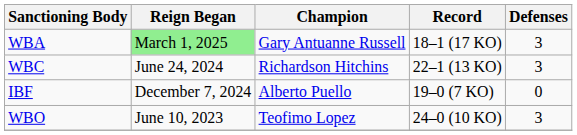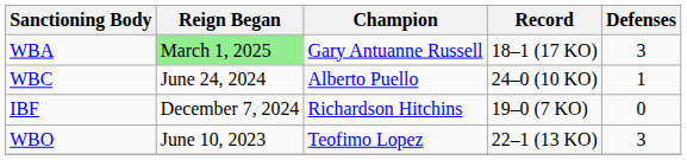 <table class="wikitable">
 <tr>
 <th>Sanctioning Body</th>
 <th>Reign Began</th>
 <th>Champion</th>
 <th>Record</th>
 <th>Defenses</th>
 </tr>
 <tr>
 <td><a href='#'>WBA</a></td>
 <td style="background: lightgreen;">March 1, 2025</td>
 <td><a href='#'>Gary Antuanne Russell</a></td>
 <td>18–1 (17 KO)</td>
 <td align=center>3</td>
 </tr>
 <tr>
 <td><a href='#'>WBC</a></td>
 <td>June 24, 2024</td>
-<td><a href='#'>Richardson Hitchins</a></td>
-<td>22–1 (13 KO)</td>
-<td align=center>3</td>
+<td><a href='#'>Alberto Puello</a></td>
+<td>24–0 (10 KO)</td>
+<td align=center>1</td>
 </tr>
 <tr>
 <td><a href='#'>IBF</a></td>
 <td>December 7, 2024</td>
-<td><a href='#'>Alberto Puello</a></td>
+<td><a href='#'>Richardson Hitchins</a></td>
 <td>19–0 (7 KO)</td>
 <td align=center>0</td>
 </tr>
 <tr>
 <td><a href='#'>WBO</a></td>
 <td>June 10, 2023</td>
 <td><a href='#'>Teofimo Lopez</a></td>
-<td>24–0 (10 KO)</td>
+<td>22–1 (13 KO)</td>
 <td align=center>3</td>
 </tr>
 <tr>
 </tr>
 </table>
